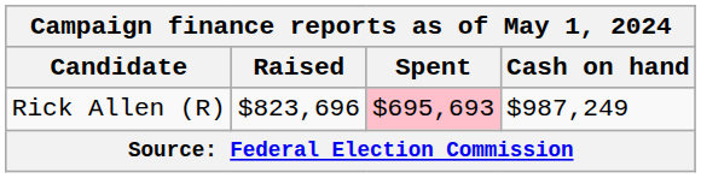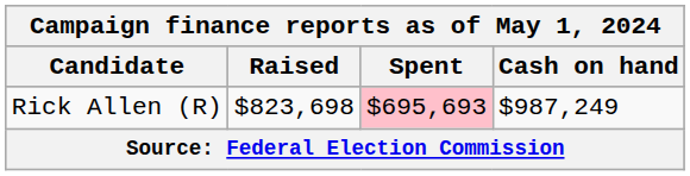 <table class="wikitable sortable">
 <tr>
 <th colspan=4>Campaign finance reports as of May 1, 2024</th>
 </tr>
 <tr style="text-align:center;">
 <th>Candidate</th>
 <th>Raised</th>
 <th>Spent</th>
 <th>Cash on hand</th>
 </tr>
 <tr>
 <td>Rick Allen (R)</td>
-<td>$823,696</td>
+<td>$823,698</td>
 <td style="background: pink;">$695,693</td>
 <td>$987,249</td>
 </tr>
 <tr>
 <th colspan="4"><small>Source: <a href='#'>Federal Election Commission</a></small></th>
 </tr>
 </table>
